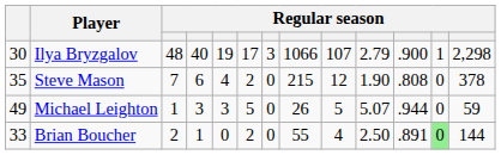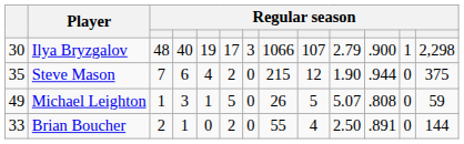 <table class="wikitable plainrowheaders" style="text-align:center;">
 <tr>
 <th scope="col" rowspan="2"></th>
 <th scope="col" rowspan="2">Player</th>
 <th scope=colgroup colspan=11>Regular season</th>
 </tr>
 <tr>
 <th scope="col"></th>
 <th scope="col"></th>
 <th scope="col"></th>
 <th scope="col"></th>
 <th scope="col"></th>
 <th scope="col"></th>
 <th scope="col"></th>
 <th scope="col"></th>
 <th scope="col"></th>
 <th scope="col"></th>
 <th scope="col"></th>
 </tr>
 <tr>
 <td scope="row">30</td>
 <td align="left"><a href='#'>Ilya Bryzgalov</a></td>
 <td>48</td>
 <td>40</td>
 <td>19</td>
 <td>17</td>
 <td>3</td>
 <td>1066</td>
 <td>107</td>
 <td>2.79</td>
 <td>.900</td>
 <td>1</td>
 <td>2,298</td>
 </tr>
 <tr>
 <td scope="row">35</td>
 <td align="left"><a href='#'>Steve Mason</a></td>
 <td>7</td>
 <td>6</td>
 <td>4</td>
 <td>2</td>
 <td>0</td>
 <td>215</td>
 <td>12</td>
 <td>1.90</td>
-<td>.808</td>
+<td>.944</td>
 <td>0</td>
-<td>378</td>
+<td>375</td>
 </tr>
 <tr>
 <td scope="row">49</td>
 <td align="left"><a href='#'>Michael Leighton</a></td>
 <td>1</td>
 <td>3</td>
-<td>3</td>
+<td>1</td>
 <td>5</td>
 <td>0</td>
 <td>26</td>
 <td>5</td>
 <td>5.07</td>
-<td>.944</td>
+<td>.808</td>
 <td>0</td>
 <td>59</td>
 </tr>
 <tr>
 <td scope="row">33</td>
 <td align="left"><a href='#'>Brian Boucher</a></td>
 <td>2</td>
 <td>1</td>
 <td>0</td>
 <td>2</td>
 <td>0</td>
 <td>55</td>
 <td>4</td>
 <td>2.50</td>
 <td>.891</td>
-<td style="background: lightgreen;">0</td>
+<td>0</td>
 <td>144</td>
 </tr>
 </table>
